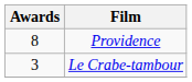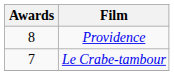 <table class="wikitable" style="text-align: center">
 <tr>
 <th width="55">Awards</th>
 <th align="center">Film</th>
 </tr>
 <tr>
 <td style="text-align:center">8</td>
 <td><em><a href='#'>Providence</a></em></td>
 </tr>
 <tr>
-<td style="text-align:center">3</td>
+<td style="text-align:center">7</td>
 <td><em><a href='#'>Le Crabe-tambour</a></em></td>
 </tr>
 <tr>
 </tr>
 </table>
